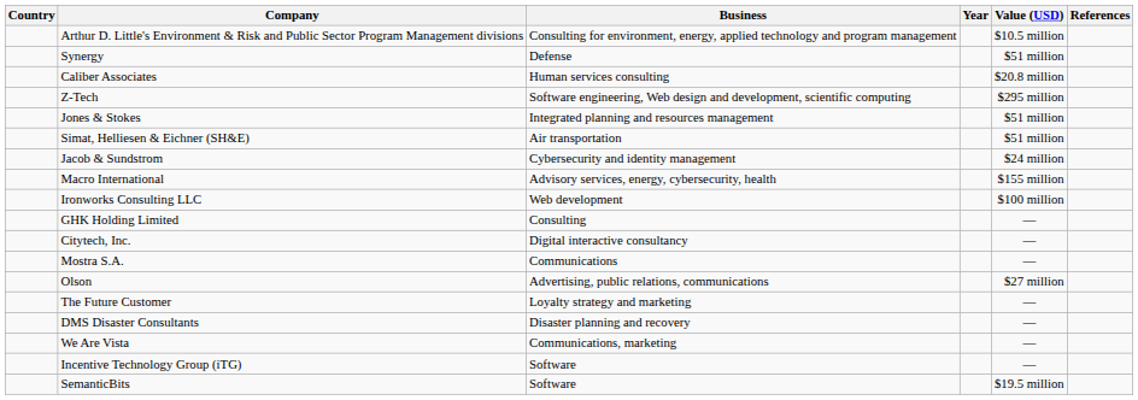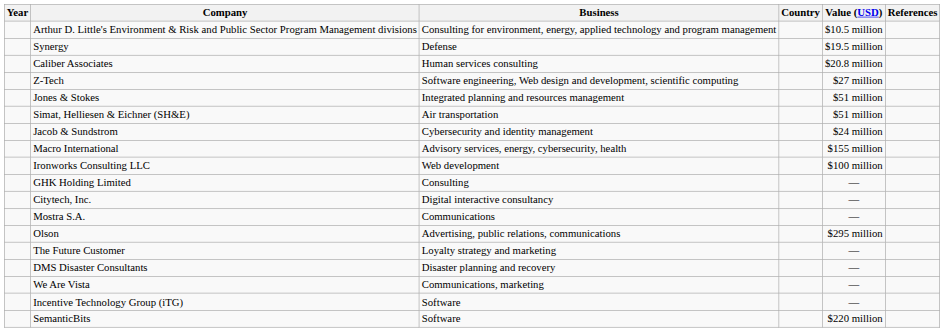 <table class="wikitable sortable">
 <tr>
-<th>Country</th>
+<th>Year</th>
 <th>Company</th>
 <th>Business</th>
-<th>Year</th>
+<th>Country</th>
 <th>Value (<a href='#'>USD</a>)</th>
 <th class="unsortable">References</th>
 </tr>
 <tr>
 <td></td>
 <td>Arthur D. Little's Environment & Risk and Public Sector Program Management divisions</td>
 <td>Consulting for environment, energy, applied technology and program management</td>
 <td></td>
 <td align="right">$10.5 million</td>
 <td align="center"></td>
 </tr>
 <tr>
 <td></td>
 <td>Synergy</td>
 <td>Defense</td>
 <td></td>
-<td align="right">$51 million</td>
+<td align="right">$19.5 million</td>
 <td align="center"></td>
 </tr>
 <tr>
 <td></td>
 <td>Caliber Associates</td>
 <td>Human services consulting</td>
 <td></td>
 <td align="right">$20.8 million</td>
 <td align="center"></td>
 </tr>
 <tr>
 <td></td>
 <td>Z-Tech</td>
 <td>Software engineering, Web design and development, scientific computing</td>
 <td></td>
-<td align="right">$295 million</td>
+<td align="right">$27 million</td>
 <td align="center"></td>
 </tr>
 <tr>
 <td></td>
 <td>Jones & Stokes</td>
 <td>Integrated planning and resources management</td>
 <td></td>
 <td align="right">$51 million</td>
 <td align="center"></td>
 </tr>
 <tr>
 <td></td>
 <td>Simat, Helliesen & Eichner (SH&E)</td>
 <td>Air transportation</td>
 <td></td>
 <td align="right">$51 million</td>
 <td align="center"></td>
 </tr>
 <tr>
 <td></td>
 <td>Jacob & Sundstrom</td>
 <td>Cybersecurity and identity management</td>
 <td></td>
 <td align="right">$24 million</td>
 <td align="center"></td>
 </tr>
 <tr>
 <td></td>
 <td>Macro International</td>
 <td>Advisory services, energy, cybersecurity, health</td>
 <td></td>
 <td align="right">$155 million</td>
 <td align="center"></td>
 </tr>
 <tr>
 <td></td>
 <td>Ironworks Consulting LLC</td>
 <td>Web development</td>
 <td></td>
 <td align="right">$100 million</td>
 <td align="center"></td>
 </tr>
 <tr>
 <td></td>
 <td>GHK Holding Limited</td>
 <td>Consulting</td>
 <td></td>
 <td align="center">—</td>
 <td align="center"></td>
 </tr>
 <tr>
 <td></td>
 <td>Citytech, Inc.</td>
 <td>Digital interactive consultancy</td>
 <td></td>
 <td align="center">—</td>
 <td align="center"></td>
 </tr>
 <tr>
 <td></td>
 <td>Mostra S.A.</td>
 <td>Communications</td>
 <td></td>
 <td align="center">—</td>
 <td align="center"></td>
 </tr>
 <tr>
 <td></td>
 <td>Olson</td>
 <td>Advertising, public relations, communications</td>
 <td></td>
-<td align="right">$27 million</td>
+<td align="right">$295 million</td>
 <td align="center"></td>
 </tr>
 <tr>
 <td></td>
 <td>The Future Customer</td>
 <td>Loyalty strategy and marketing</td>
 <td></td>
 <td align="center">—</td>
 <td align="center"></td>
 </tr>
 <tr>
 <td></td>
 <td>DMS Disaster Consultants</td>
 <td>Disaster planning and recovery</td>
 <td></td>
 <td align="center">—</td>
 <td align="center"></td>
 </tr>
 <tr>
 <td></td>
 <td>We Are Vista</td>
 <td>Communications, marketing</td>
 <td></td>
 <td align="center">—</td>
 <td align="center"></td>
 </tr>
 <tr>
 <td></td>
 <td>Incentive Technology Group (iTG)</td>
 <td>Software</td>
 <td></td>
 <td align="center">—</td>
 <td align="center"></td>
 </tr>
 <tr>
 <td></td>
 <td>SemanticBits</td>
 <td>Software</td>
 <td></td>
-<td align="right">$19.5 million</td>
+<td align="right">$220 million</td>
 <td align="center"></td>
 </tr>
 </table>
